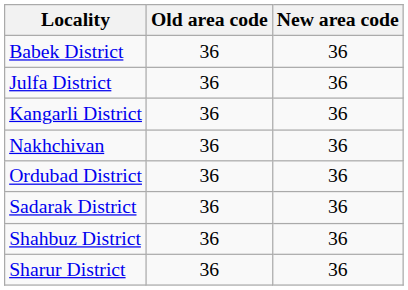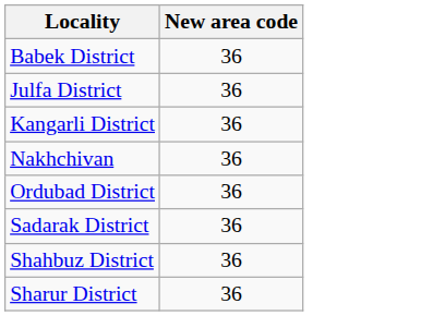 <table class="wikitable">
 <tr>
 <th>Locality</th>
-<th>Old area code</th>
 <th>New area code</th>
 </tr>
 <tr>
 <td><a href='#'>Babek District</a></td>
 <td align="center">36</td>
-<td align="center">36</td>
 </tr>
 <tr>
 <td><a href='#'>Julfa District</a></td>
-<td align="center">36</td>
 <td align="center">36</td>
 </tr>
 <tr>
 <td><a href='#'>Kangarli District</a></td>
 <td align="center">36</td>
-<td align="center">36</td>
 </tr>
 <tr>
 <td><a href='#'>Nakhchivan</a></td>
-<td align="center">36</td>
 <td align="center">36</td>
 </tr>
 <tr>
 <td><a href='#'>Ordubad District</a></td>
 <td align="center">36</td>
-<td align="center">36</td>
 </tr>
 <tr>
 <td><a href='#'>Sadarak District</a></td>
-<td align="center">36</td>
 <td align="center">36</td>
 </tr>
 <tr>
 <td><a href='#'>Shahbuz District</a></td>
 <td align="center">36</td>
-<td align="center">36</td>
 </tr>
 <tr>
 <td><a href='#'>Sharur District</a></td>
 <td align="center">36</td>
-<td align="center">36</td>
 </tr>
 </table>
